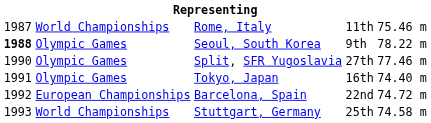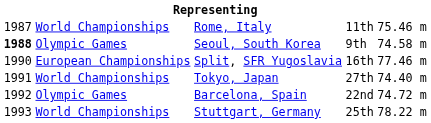 <table>
 <tr>
 <th colspan="5">Representing </th>
 </tr>
 <tr>
 <td>1987</td>
 <td><a href='#'>World Championships</a></td>
 <td><a href='#'>Rome, Italy</a></td>
 <td>11th</td>
 <td>75.46 m</td>
 </tr>
 <tr>
 <td><strong>1988</strong></td>
 <td><a href='#'>Olympic Games</a></td>
 <td><a href='#'>Seoul, South Korea</a></td>
 <td>9th</td>
-<td>78.22 m</td>
+<td>74.58 m</td>
 </tr>
 <tr>
 <td>1990</td>
-<td><a href='#'>Olympic Games</a></td>
+<td><a href='#'>European Championships</a></td>
 <td><a href='#'>Split</a>, <a href='#'>SFR Yugoslavia</a></td>
-<td>27th</td>
+<td>16th</td>
 <td>77.46 m</td>
 </tr>
 <tr>
 <td>1991</td>
-<td><a href='#'>Olympic Games</a></td>
+<td><a href='#'>World Championships</a></td>
 <td><a href='#'>Tokyo, Japan</a></td>
-<td>16th</td>
+<td>27th</td>
 <td>74.40 m</td>
 </tr>
 <tr>
 <td>1992</td>
-<td><a href='#'>European Championships</a></td>
+<td><a href='#'>Olympic Games</a></td>
 <td><a href='#'>Barcelona, Spain</a></td>
 <td>22nd</td>
 <td>74.72 m</td>
 </tr>
 <tr>
 <td>1993</td>
 <td><a href='#'>World Championships</a></td>
 <td><a href='#'>Stuttgart, Germany</a></td>
 <td>25th</td>
-<td>74.58 m</td>
+<td>78.22 m</td>
 </tr>
 </table>
